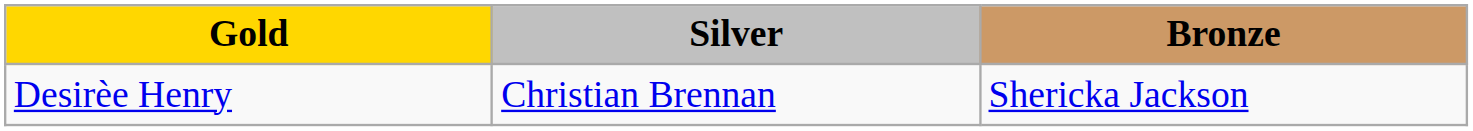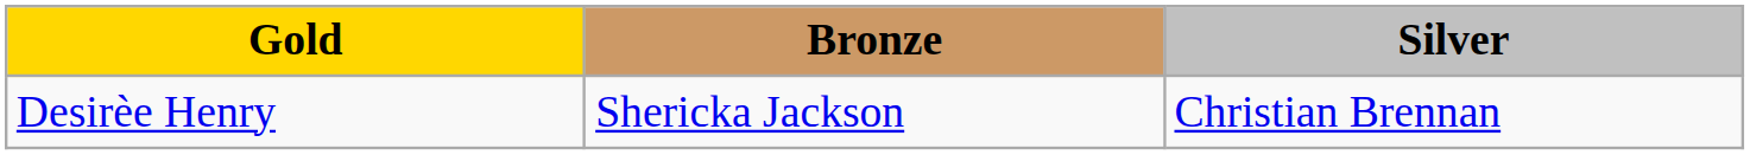 <table class="wikitable" style="text-align:left">
 <tr align="center">
 <td width=200 bgcolor=gold><strong>Gold</strong></td>
+<td width=200 bgcolor=CC9966><strong>Bronze</strong></td>
 <td width=200 bgcolor=silver><strong>Silver</strong></td>
-<td width=200 bgcolor=CC9966><strong>Bronze</strong></td>
 </tr>
 <tr>
 <td><a href='#'>Desirèe Henry</a> <br></td>
+<td><a href='#'>Shericka Jackson</a> <br></td>
 <td><a href='#'>Christian Brennan</a> <br></td>
-<td><a href='#'>Shericka Jackson</a> <br></td>
 </tr>
 </table>
